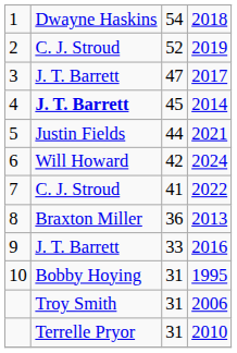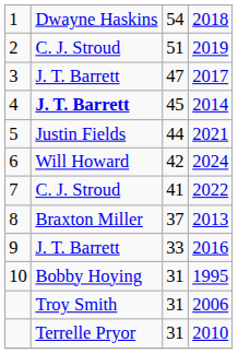 <table class="wikitable">
 <tr>
 </tr>
 <tr>
 <td>1</td>
 <td><a href='#'>Dwayne Haskins</a></td>
 <td><abbr>54</abbr></td>
 <td><a href='#'>2018</a></td>
 </tr>
 <tr>
 <td>2</td>
 <td><a href='#'>C. J. Stroud</a></td>
-<td><abbr>52</abbr></td>
+<td><abbr>51</abbr></td>
 <td><a href='#'>2019</a></td>
 </tr>
 <tr>
 <td>3</td>
 <td><a href='#'>J. T. Barrett</a></td>
 <td><abbr>47</abbr></td>
 <td><a href='#'>2017</a></td>
 </tr>
 <tr>
 <td>4</td>
 <td><strong><a href='#'>J. T. Barrett</a></strong></td>
 <td><abbr>45</abbr></td>
 <td><a href='#'>2014</a></td>
 </tr>
 <tr>
 <td>5</td>
 <td><a href='#'>Justin Fields</a></td>
 <td><abbr>44</abbr></td>
 <td><a href='#'>2021</a></td>
 </tr>
 <tr>
 <td>6</td>
 <td><a href='#'>Will Howard</a></td>
 <td><abbr>42</abbr></td>
 <td><a href='#'>2024</a></td>
 </tr>
 <tr>
 <td>7</td>
 <td><a href='#'>C. J. Stroud</a></td>
 <td><abbr>41</abbr></td>
 <td><a href='#'>2022</a></td>
 </tr>
 <tr>
 <td>8</td>
 <td><a href='#'>Braxton Miller</a></td>
-<td><abbr>36</abbr></td>
+<td><abbr>37</abbr></td>
 <td><a href='#'>2013</a></td>
 </tr>
 <tr>
 <td>9</td>
 <td><a href='#'>J. T. Barrett</a></td>
 <td><abbr>33</abbr></td>
 <td><a href='#'>2016</a></td>
 </tr>
 <tr>
 <td>10</td>
 <td><a href='#'>Bobby Hoying</a></td>
 <td><abbr>31</abbr></td>
 <td><a href='#'>1995</a></td>
 </tr>
 <tr>
 <td></td>
 <td><a href='#'>Troy Smith</a></td>
 <td><abbr>31</abbr></td>
 <td><a href='#'>2006</a></td>
 </tr>
 <tr>
 <td></td>
 <td><a href='#'>Terrelle Pryor</a></td>
 <td><abbr>31</abbr></td>
 <td><a href='#'>2010</a></td>
 </tr>
 <tr>
 </tr>
 </table>
